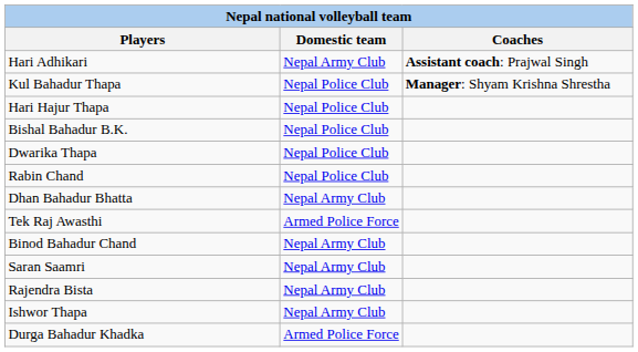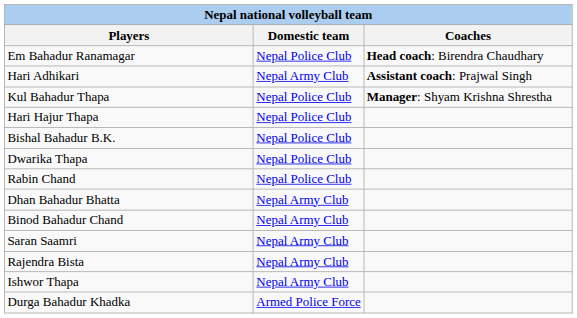 <table class="wikitable">
 <tr>
 <td colspan="3" bgcolor="#ABCDEF" align="center"><strong>Nepal national volleyball team</strong></td>
 </tr>
 <tr align="center">
 <th width="300" bgcolor="gainsboro">Players</th>
 <th>Domestic team</th>
 <th width="250" bgcolor="gainsboro">Coaches</th>
+</tr>
+<tr>
+<td>Em Bahadur Ranamagar</td>
+<td><a href='#'>Nepal Police Club</a></td>
+<td valign="top"><strong>Head coach</strong>: Birendra Chaudhary</td>
 </tr>
 <tr>
 <td>Hari Adhikari</td>
 <td><a href='#'>Nepal Army Club</a></td>
 <td><strong>Assistant coach</strong>: Prajwal Singh</td>
 </tr>
 <tr>
 <td>Kul Bahadur Thapa</td>
 <td><a href='#'>Nepal Police Club</a></td>
 <td><strong>Manager</strong>: Shyam Krishna Shrestha</td>
 </tr>
 <tr>
 <td>Hari Hajur Thapa</td>
 <td><a href='#'>Nepal Police Club</a></td>
 <td></td>
 </tr>
 <tr>
 <td>Bishal Bahadur B.K.</td>
 <td><a href='#'>Nepal Police Club</a></td>
 <td></td>
 </tr>
 <tr>
 <td>Dwarika Thapa</td>
 <td><a href='#'>Nepal Police Club</a></td>
 <td></td>
 </tr>
 <tr>
 <td>Rabin Chand</td>
 <td><a href='#'>Nepal Police Club</a></td>
 <td></td>
 </tr>
 <tr>
 <td>Dhan Bahadur Bhatta</td>
 <td><a href='#'>Nepal Army Club</a></td>
 <td></td>
 </tr>
 <tr>
-<td>Tek Raj Awasthi</td>
-<td><a href='#'>Armed Police Force</a></td>
-<td></td>
-</tr>
-<tr>
 <td>Binod Bahadur Chand</td>
 <td><a href='#'>Nepal Army Club</a></td>
 <td></td>
 </tr>
 <tr>
 <td>Saran Saamri</td>
 <td><a href='#'>Nepal Army Club</a></td>
 <td></td>
 </tr>
 <tr>
 <td>Rajendra Bista</td>
 <td><a href='#'>Nepal Army Club</a></td>
 <td></td>
 </tr>
 <tr>
 <td>Ishwor Thapa</td>
 <td><a href='#'>Nepal Army Club</a></td>
 <td></td>
 </tr>
 <tr>
 <td>Durga Bahadur Khadka</td>
 <td><a href='#'>Armed Police Force</a></td>
 <td></td>
 </tr>
 </table>
